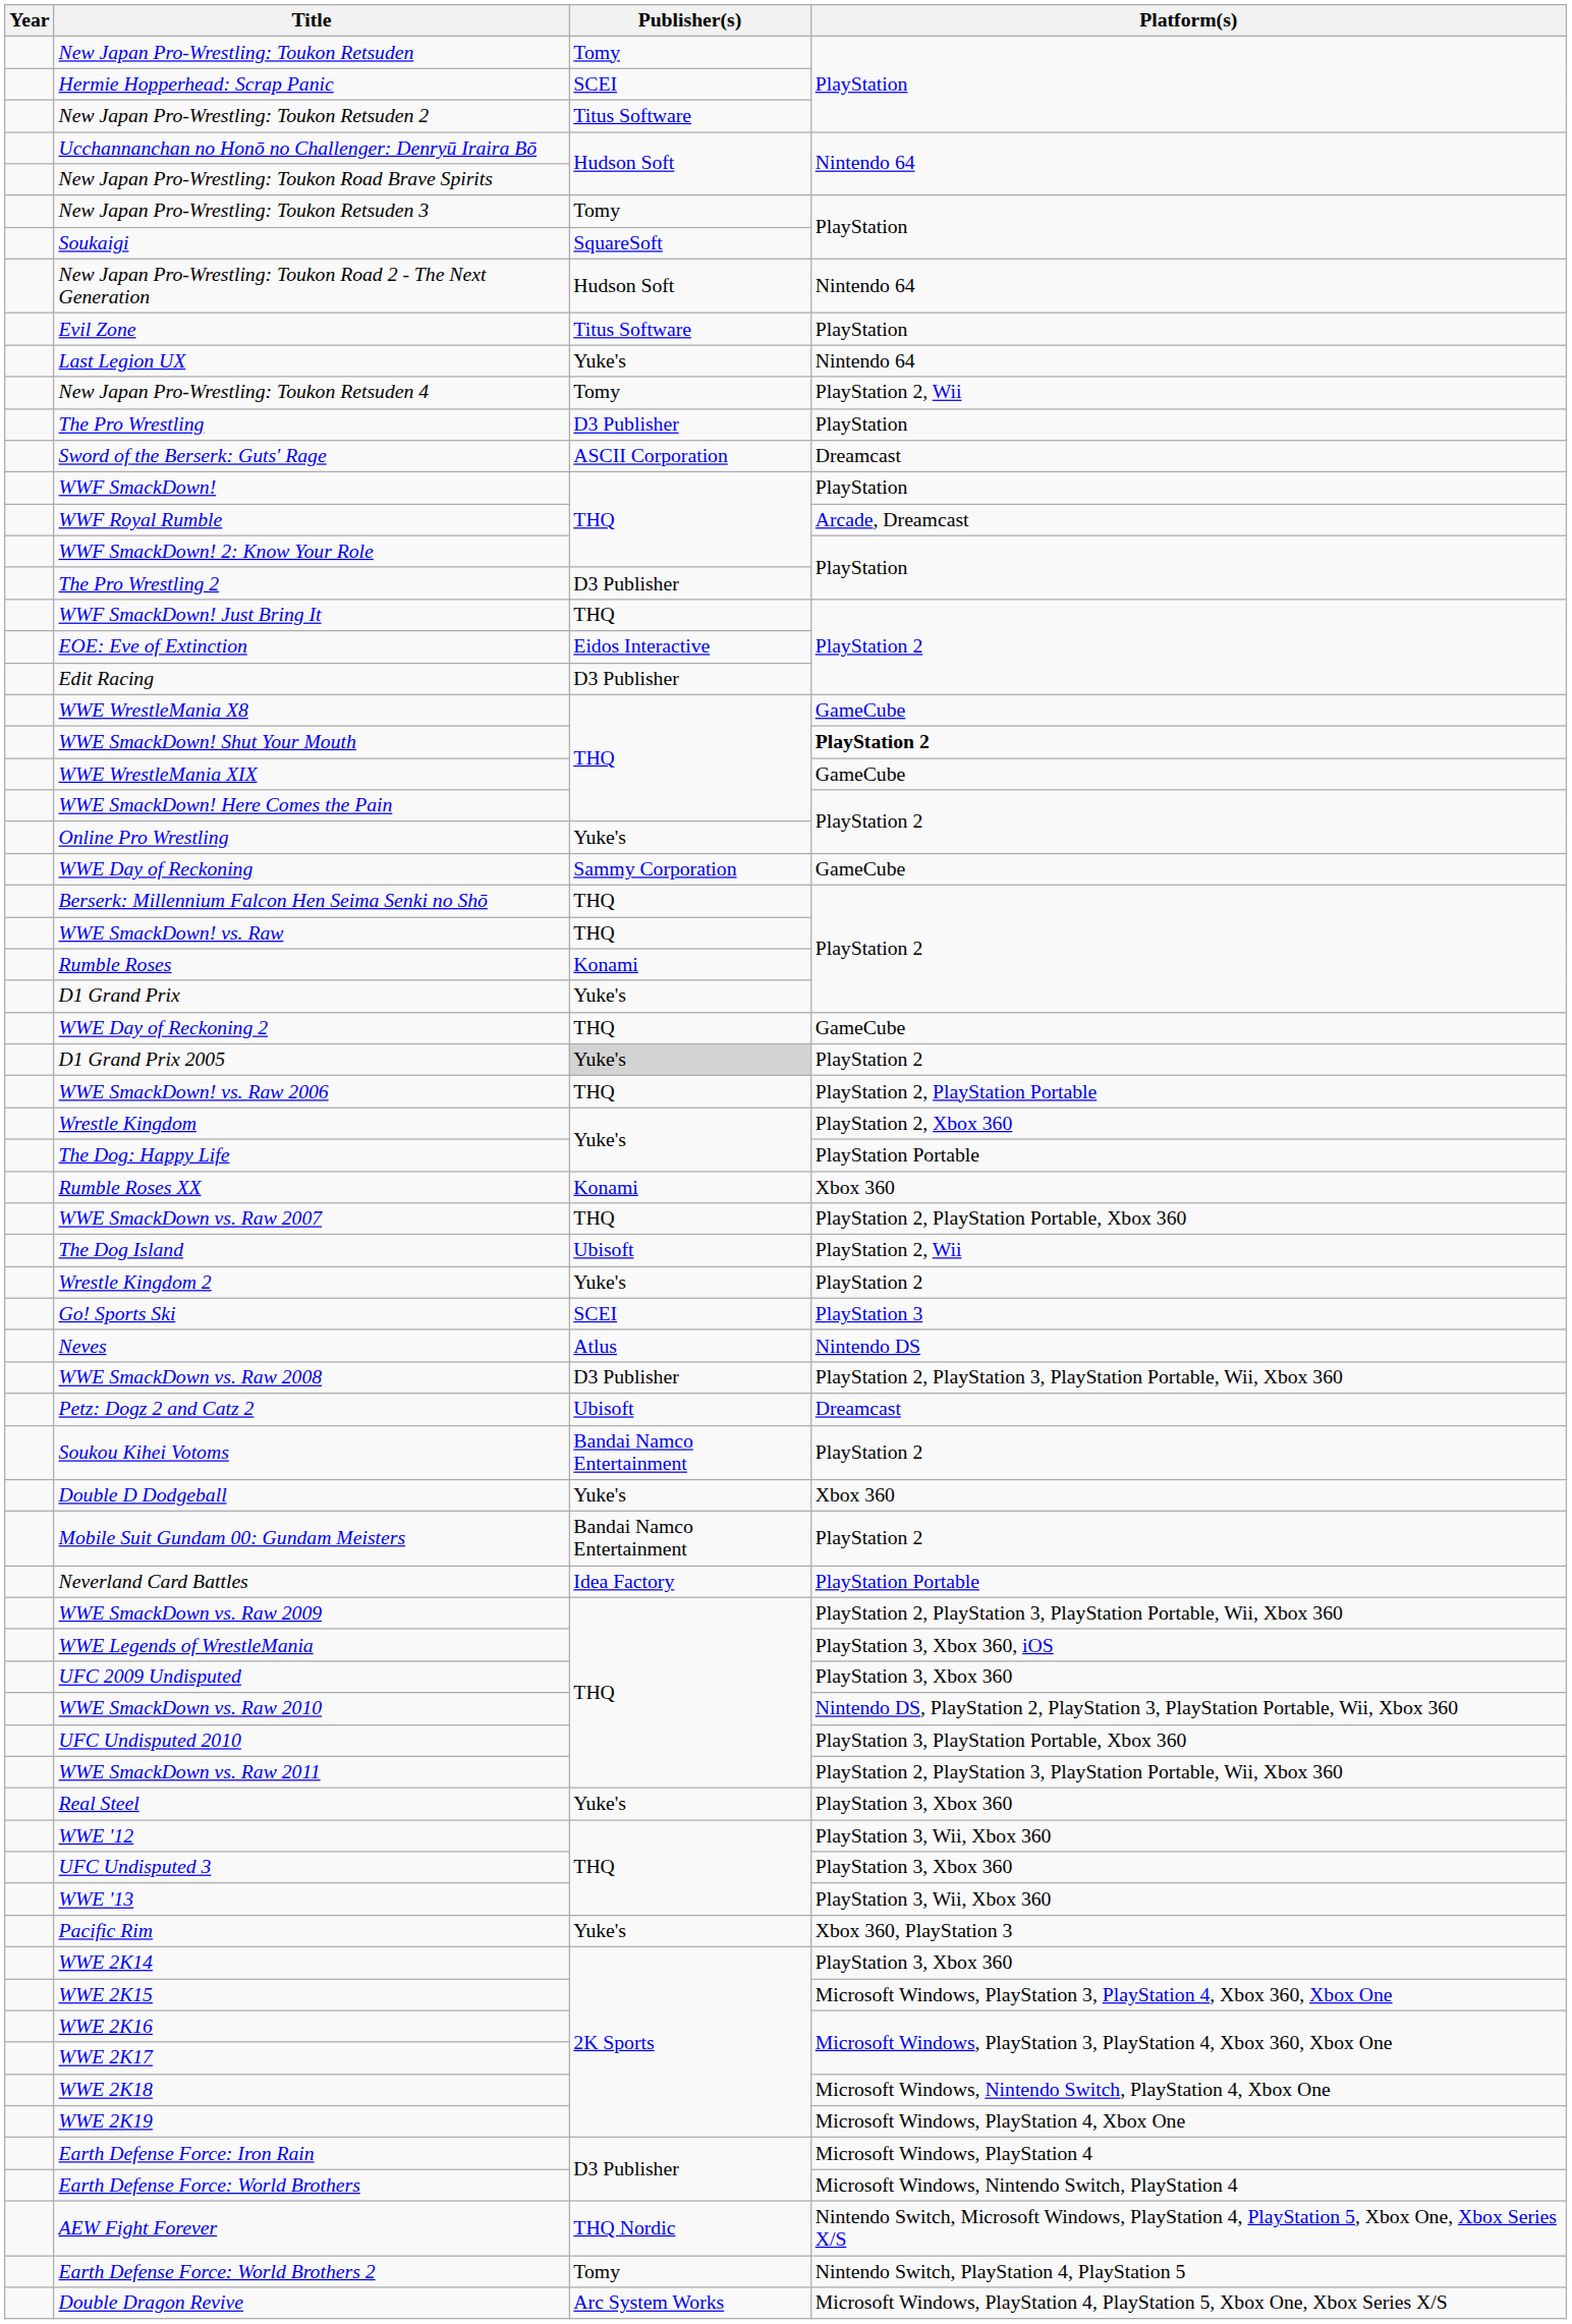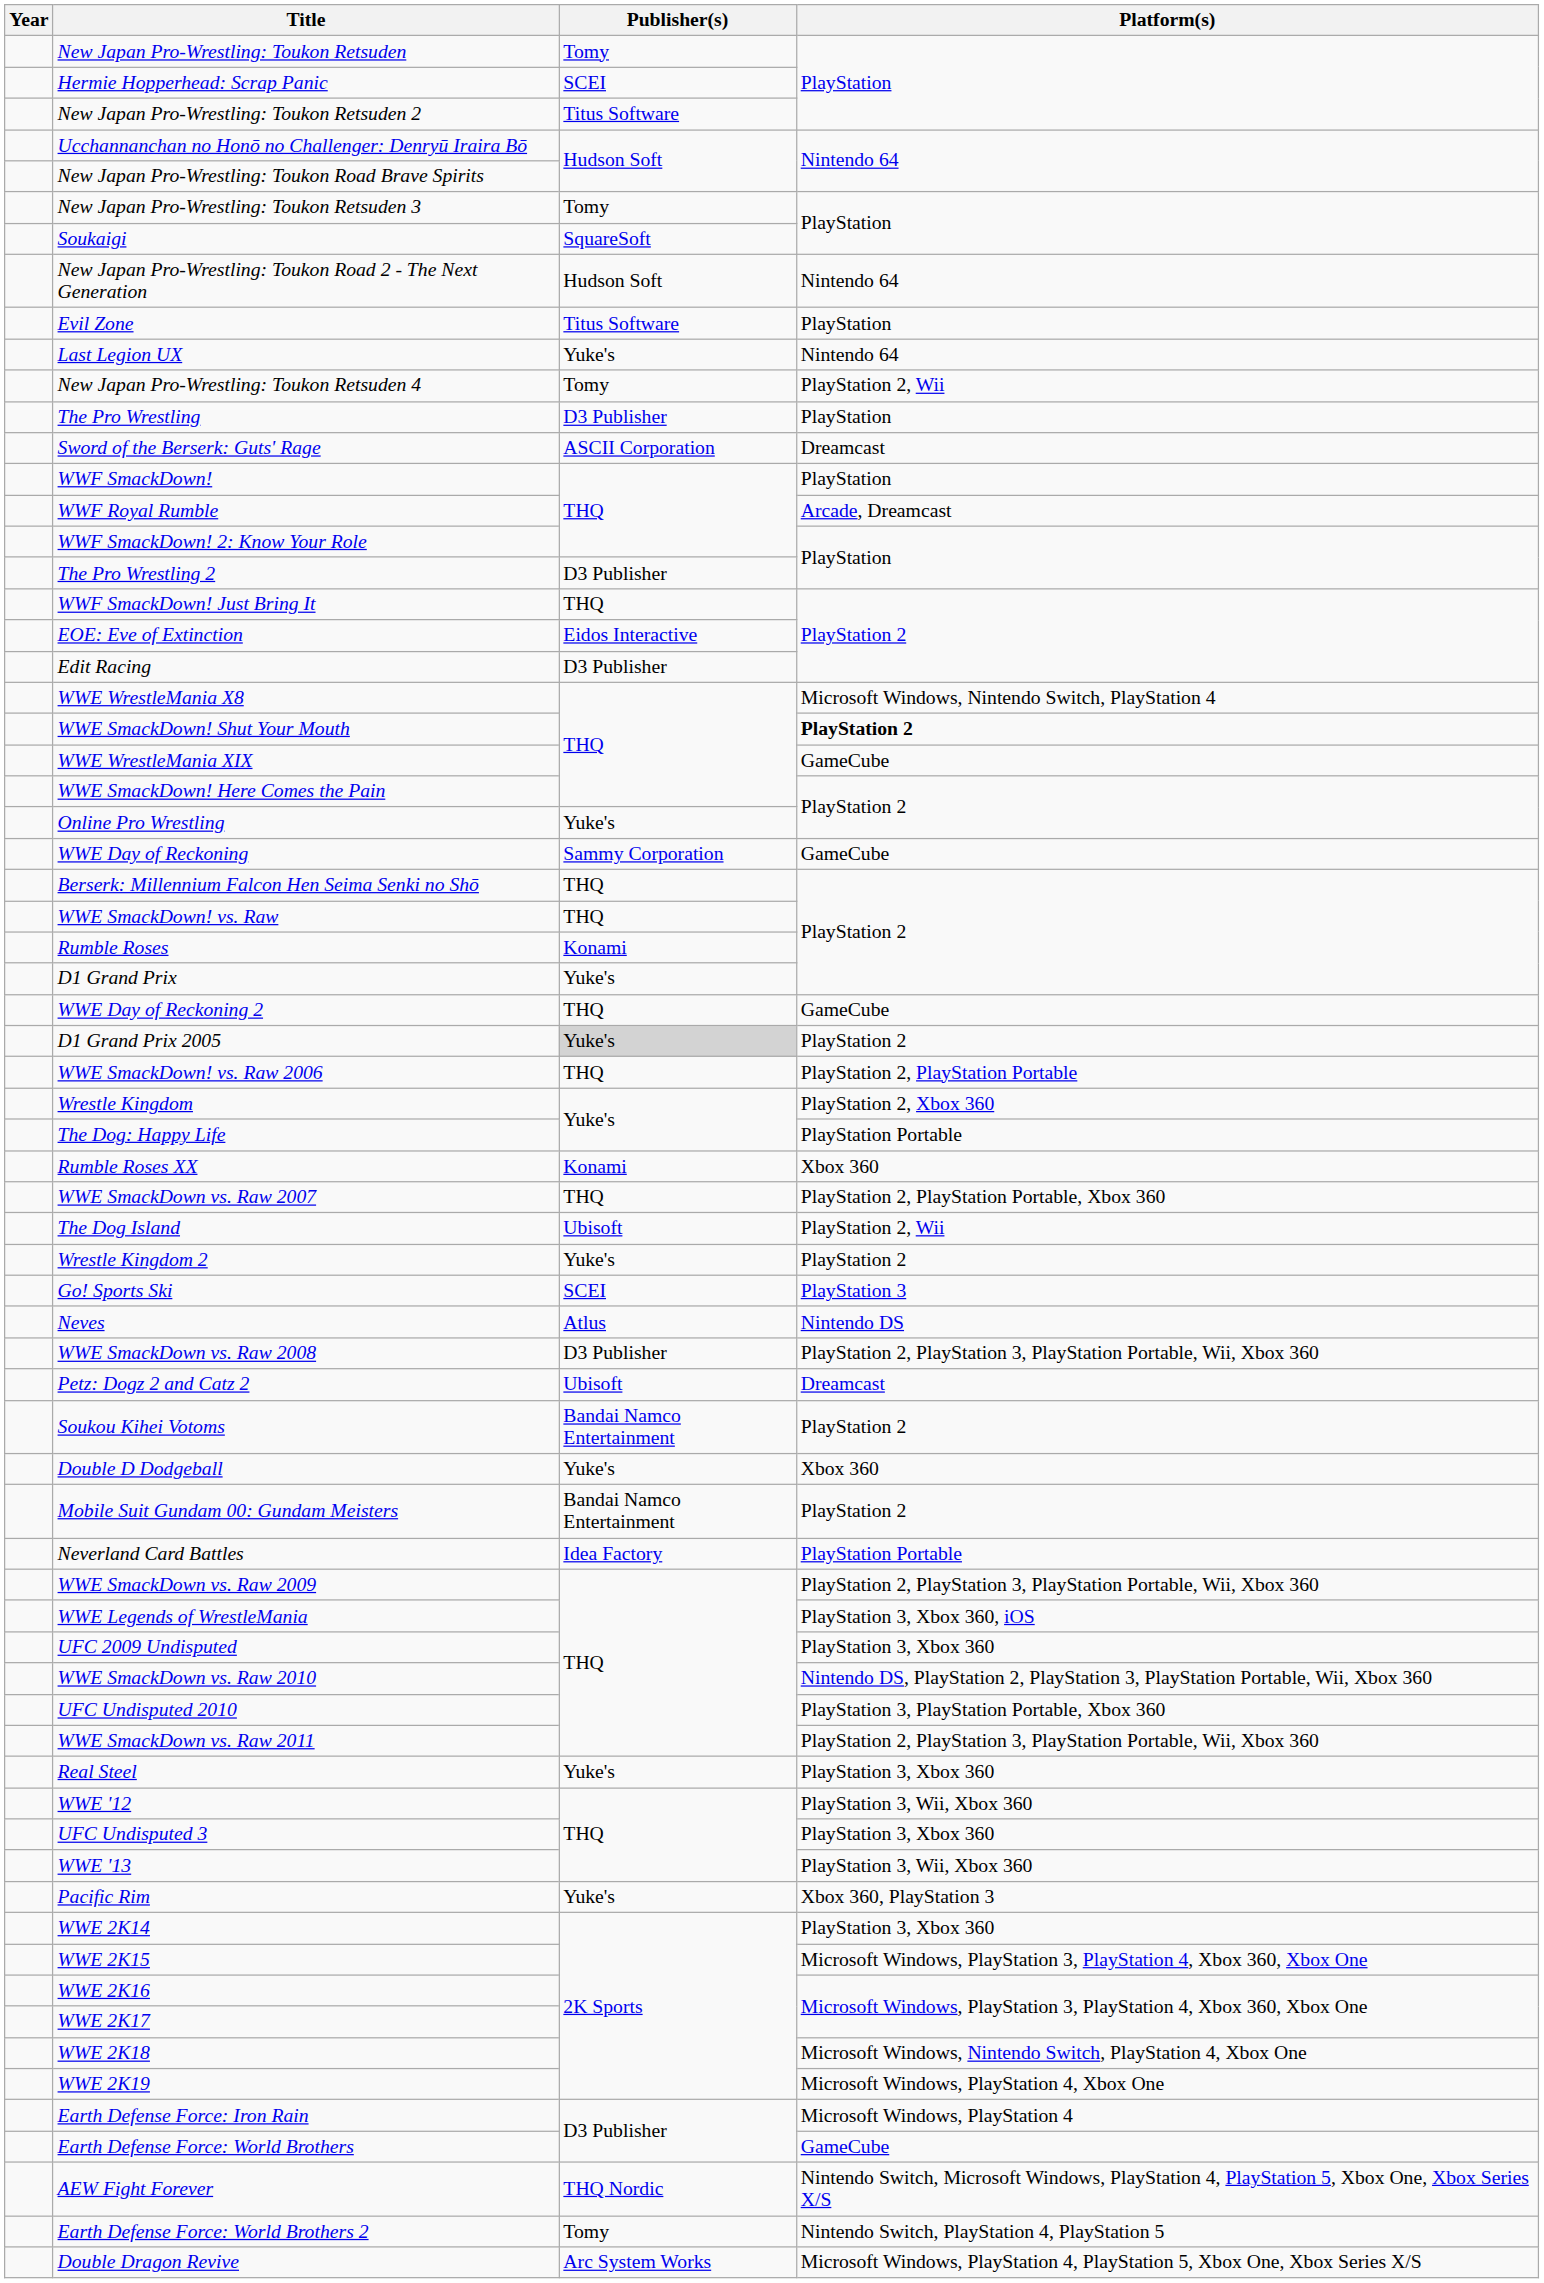 <table class="wikitable sortable">
 <tr>
 <th>Year</th>
 <th>Title</th>
 <th>Publisher(s)</th>
 <th>Platform(s)</th>
 </tr>
 <tr>
 <td></td>
 <td><em><a href='#'>New Japan Pro-Wrestling: Toukon Retsuden</a></em></td>
 <td><a href='#'>Tomy</a></td>
 <td rowspan="3"><a href='#'>PlayStation</a></td>
 </tr>
 <tr>
 <td></td>
 <td><em><a href='#'>Hermie Hopperhead: Scrap Panic</a></em></td>
 <td><a href='#'>SCEI</a></td>
 </tr>
 <tr>
 <td></td>
 <td><em>New Japan Pro-Wrestling: Toukon Retsuden 2</em></td>
 <td><a href='#'>Titus Software</a></td>
 </tr>
 <tr>
 <td></td>
 <td><em><a href='#'>Ucchannanchan no Honō no Challenger: Denryū Iraira Bō</a></em></td>
 <td rowspan="2"><a href='#'>Hudson Soft</a></td>
 <td rowspan="2"><a href='#'>Nintendo 64</a></td>
 </tr>
 <tr>
 <td></td>
 <td><em>New Japan Pro-Wrestling: Toukon Road Brave Spirits</em></td>
 </tr>
 <tr>
 <td></td>
 <td><em>New Japan Pro-Wrestling: Toukon Retsuden 3</em></td>
 <td>Tomy</td>
 <td rowspan="2">PlayStation</td>
 </tr>
 <tr>
 <td></td>
 <td><em><a href='#'>Soukaigi</a></em></td>
 <td><a href='#'>SquareSoft</a></td>
 </tr>
 <tr>
 <td></td>
 <td><em>New Japan Pro-Wrestling:  Toukon Road 2 - The Next Generation</em></td>
 <td>Hudson Soft</td>
 <td>Nintendo 64</td>
 </tr>
 <tr>
 <td></td>
 <td><em><a href='#'>Evil Zone</a></em></td>
 <td><a href='#'>Titus Software</a></td>
 <td>PlayStation</td>
 </tr>
 <tr>
 <td></td>
 <td><em><a href='#'>Last Legion UX</a></em></td>
 <td>Yuke's</td>
 <td>Nintendo 64</td>
 </tr>
 <tr>
 <td></td>
 <td><em>New Japan Pro-Wrestling: Toukon Retsuden 4</em></td>
 <td>Tomy</td>
 <td>PlayStation 2, <a href='#'>Wii</a></td>
 </tr>
 <tr>
 <td></td>
 <td><em><a href='#'>The Pro Wrestling</a></em></td>
 <td><a href='#'>D3 Publisher</a></td>
 <td>PlayStation</td>
 </tr>
 <tr>
 <td></td>
 <td><em><a href='#'>Sword of the Berserk: Guts' Rage</a></em></td>
 <td><a href='#'>ASCII Corporation</a></td>
 <td>Dreamcast</td>
 </tr>
 <tr>
 <td></td>
 <td><em><a href='#'>WWF SmackDown!</a></em></td>
 <td rowspan="3"><a href='#'>THQ</a></td>
 <td>PlayStation</td>
 </tr>
 <tr>
 <td></td>
 <td><em><a href='#'>WWF Royal Rumble</a></em></td>
 <td><a href='#'>Arcade</a>, Dreamcast</td>
 </tr>
 <tr>
 <td></td>
 <td><em><a href='#'>WWF SmackDown! 2: Know Your Role</a></em></td>
 <td rowspan="2">PlayStation</td>
 </tr>
 <tr>
 <td></td>
 <td><em><a href='#'>The Pro Wrestling 2</a></em></td>
 <td>D3 Publisher</td>
 </tr>
 <tr>
 <td></td>
 <td><em><a href='#'>WWF SmackDown! Just Bring It</a></em></td>
 <td>THQ</td>
 <td rowspan="3"><a href='#'>PlayStation 2</a></td>
 </tr>
 <tr>
 <td></td>
 <td><em><a href='#'>EOE: Eve of Extinction</a></em></td>
 <td><a href='#'>Eidos Interactive</a></td>
 </tr>
 <tr>
 <td></td>
 <td><em>Edit Racing</em></td>
 <td>D3 Publisher</td>
 </tr>
 <tr>
 <td></td>
 <td><em><a href='#'>WWE WrestleMania X8</a></em></td>
 <td rowspan="4"><a href='#'>THQ</a></td>
-<td><a href='#'>GameCube</a></td>
+<td>Microsoft Windows, Nintendo Switch, PlayStation 4</td>
 </tr>
 <tr>
 <td></td>
 <td><em><a href='#'>WWE SmackDown! Shut Your Mouth</a></em></td>
 <td><strong>PlayStation 2</strong></td>
 </tr>
 <tr>
 <td></td>
 <td><em><a href='#'>WWE WrestleMania XIX</a></em></td>
 <td>GameCube</td>
 </tr>
 <tr>
 <td></td>
 <td><em><a href='#'>WWE SmackDown! Here Comes the Pain</a></em></td>
 <td rowspan="2">PlayStation 2</td>
 </tr>
 <tr>
 <td></td>
 <td><em><a href='#'>Online Pro Wrestling</a></em></td>
 <td>Yuke's</td>
 </tr>
 <tr>
 <td></td>
 <td><em><a href='#'>WWE Day of Reckoning</a></em></td>
 <td><a href='#'>Sammy Corporation</a></td>
 <td>GameCube</td>
 </tr>
 <tr>
 <td></td>
 <td><em><a href='#'>Berserk: Millennium Falcon Hen Seima Senki no Shō</a></em></td>
 <td>THQ</td>
 <td rowspan="4">PlayStation 2</td>
 </tr>
 <tr>
 <td></td>
 <td><em><a href='#'>WWE SmackDown! vs. Raw</a></em></td>
 <td>THQ</td>
 </tr>
 <tr>
 <td></td>
 <td><em><a href='#'>Rumble Roses</a></em></td>
 <td><a href='#'>Konami</a></td>
 </tr>
 <tr>
 <td></td>
 <td><em>D1 Grand Prix</em></td>
 <td>Yuke's</td>
 </tr>
 <tr>
 <td></td>
 <td><em><a href='#'>WWE Day of Reckoning 2</a></em></td>
 <td>THQ</td>
 <td>GameCube</td>
 </tr>
 <tr>
 <td></td>
 <td><em>D1 Grand Prix 2005</em></td>
 <td style="background: lightgrey;">Yuke's</td>
 <td>PlayStation 2</td>
 </tr>
 <tr>
 <td></td>
 <td><em><a href='#'>WWE SmackDown! vs. Raw 2006</a></em></td>
 <td>THQ</td>
 <td>PlayStation 2, <a href='#'>PlayStation Portable</a></td>
 </tr>
 <tr>
 <td></td>
 <td><em><a href='#'>Wrestle Kingdom</a></em></td>
 <td rowspan="2">Yuke's</td>
 <td>PlayStation 2, <a href='#'>Xbox 360</a></td>
 </tr>
 <tr>
 <td></td>
 <td><em><a href='#'>The Dog: Happy Life</a></em></td>
 <td>PlayStation Portable</td>
 </tr>
 <tr>
 <td></td>
 <td><em><a href='#'>Rumble Roses XX</a></em></td>
 <td><a href='#'>Konami</a></td>
 <td>Xbox 360</td>
 </tr>
 <tr>
 <td></td>
 <td><em><a href='#'>WWE SmackDown vs. Raw 2007</a></em></td>
 <td>THQ</td>
 <td>PlayStation 2, PlayStation Portable, Xbox 360</td>
 </tr>
 <tr>
 <td></td>
 <td><em><a href='#'>The Dog Island</a></em></td>
 <td><a href='#'>Ubisoft</a></td>
 <td>PlayStation 2, <a href='#'>Wii</a></td>
 </tr>
 <tr>
 <td></td>
 <td><em><a href='#'>Wrestle Kingdom 2</a></em></td>
 <td>Yuke's</td>
 <td>PlayStation 2</td>
 </tr>
 <tr>
 <td></td>
 <td><em><a href='#'>Go! Sports Ski</a></em></td>
 <td><a href='#'>SCEI</a></td>
 <td><a href='#'>PlayStation 3</a></td>
 </tr>
 <tr>
 <td></td>
 <td><em><a href='#'>Neves</a></em></td>
 <td><a href='#'>Atlus</a></td>
 <td><a href='#'>Nintendo DS</a></td>
 </tr>
 <tr>
 <td></td>
 <td><em><a href='#'>WWE SmackDown vs. Raw 2008</a></em></td>
 <td>D3 Publisher</td>
 <td>PlayStation 2, PlayStation 3, PlayStation Portable, Wii, Xbox 360</td>
 </tr>
 <tr>
 <td></td>
 <td><em><a href='#'>Petz: Dogz 2 and Catz 2</a></em></td>
 <td><a href='#'>Ubisoft</a></td>
 <td><a href='#'>Dreamcast</a></td>
 </tr>
 <tr>
 <td></td>
 <td><em><a href='#'>Soukou Kihei Votoms</a></em></td>
 <td><a href='#'>Bandai Namco Entertainment</a></td>
 <td>PlayStation 2</td>
 </tr>
 <tr>
 <td></td>
 <td><em><a href='#'>Double D Dodgeball</a></em></td>
 <td>Yuke's</td>
 <td>Xbox 360</td>
 </tr>
 <tr>
 <td></td>
 <td><em><a href='#'>Mobile Suit Gundam 00: Gundam Meisters</a></em></td>
 <td>Bandai Namco Entertainment</td>
 <td>PlayStation 2</td>
 </tr>
 <tr>
 <td></td>
 <td><em>Neverland Card Battles</em></td>
 <td><a href='#'>Idea Factory</a></td>
 <td><a href='#'>PlayStation Portable</a></td>
 </tr>
 <tr>
 <td></td>
 <td><em><a href='#'>WWE SmackDown vs. Raw 2009</a></em></td>
 <td rowspan="6">THQ</td>
 <td>PlayStation 2, PlayStation 3, PlayStation Portable, Wii, Xbox 360</td>
 </tr>
 <tr>
 <td></td>
 <td><em><a href='#'>WWE Legends of WrestleMania</a></em></td>
 <td>PlayStation 3, Xbox 360, <a href='#'>iOS</a></td>
 </tr>
 <tr>
 <td></td>
 <td><em><a href='#'>UFC 2009 Undisputed</a></em></td>
 <td>PlayStation 3, Xbox 360</td>
 </tr>
 <tr>
 <td></td>
 <td><em><a href='#'>WWE SmackDown vs. Raw 2010</a></em></td>
 <td><a href='#'>Nintendo DS</a>, PlayStation 2, PlayStation 3, PlayStation Portable, Wii, Xbox 360</td>
 </tr>
 <tr>
 <td></td>
 <td><em><a href='#'>UFC Undisputed 2010</a></em></td>
 <td>PlayStation 3, PlayStation Portable, Xbox 360</td>
 </tr>
 <tr>
 <td></td>
 <td><em><a href='#'>WWE SmackDown vs. Raw 2011</a></em></td>
 <td>PlayStation 2, PlayStation 3, PlayStation Portable, Wii, Xbox 360</td>
 </tr>
 <tr>
 <td></td>
 <td><em><a href='#'>Real Steel</a></em></td>
 <td>Yuke's</td>
 <td>PlayStation 3, Xbox 360</td>
 </tr>
 <tr>
 <td></td>
 <td><em><a href='#'>WWE '12</a></em></td>
 <td rowspan="3">THQ</td>
 <td>PlayStation 3, Wii, Xbox 360</td>
 </tr>
 <tr>
 <td></td>
 <td><em><a href='#'>UFC Undisputed 3</a></em></td>
 <td>PlayStation 3, Xbox 360</td>
 </tr>
 <tr>
 <td></td>
 <td><em><a href='#'>WWE '13</a></em></td>
 <td>PlayStation 3, Wii, Xbox 360</td>
 </tr>
 <tr>
 <td></td>
 <td><em><a href='#'>Pacific Rim</a></em></td>
 <td>Yuke's</td>
 <td>Xbox 360, PlayStation 3</td>
 </tr>
 <tr>
 <td></td>
 <td><em><a href='#'>WWE 2K14</a></em></td>
 <td rowspan="6"><a href='#'>2K Sports</a></td>
 <td>PlayStation 3, Xbox 360</td>
 </tr>
 <tr>
 <td></td>
 <td><em><a href='#'>WWE 2K15</a></em></td>
 <td>Microsoft Windows, PlayStation 3, <a href='#'>PlayStation 4</a>, Xbox 360, <a href='#'>Xbox One</a></td>
 </tr>
 <tr>
 <td></td>
 <td><em><a href='#'>WWE 2K16</a></em></td>
 <td rowspan="2"><a href='#'>Microsoft Windows</a>, PlayStation 3, PlayStation 4, Xbox 360, Xbox One</td>
 </tr>
 <tr>
 <td></td>
 <td><em><a href='#'>WWE 2K17</a></em></td>
 </tr>
 <tr>
 <td></td>
 <td><em><a href='#'>WWE 2K18</a></em></td>
 <td>Microsoft Windows, <a href='#'>Nintendo Switch</a>, PlayStation 4, Xbox One</td>
 </tr>
 <tr>
 <td></td>
 <td><em><a href='#'>WWE 2K19</a></em></td>
 <td>Microsoft Windows, PlayStation 4, Xbox One</td>
 </tr>
 <tr>
 <td></td>
 <td><em><a href='#'>Earth Defense Force: Iron Rain</a></em></td>
 <td rowspan="2">D3 Publisher</td>
 <td>Microsoft Windows, PlayStation 4</td>
 </tr>
 <tr>
 <td></td>
 <td><em><a href='#'>Earth Defense Force: World Brothers</a></em></td>
-<td>Microsoft Windows, Nintendo Switch, PlayStation 4</td>
+<td><a href='#'>GameCube</a></td>
 </tr>
 <tr>
 <td></td>
 <td><em><a href='#'>AEW Fight Forever</a></em></td>
 <td><a href='#'>THQ Nordic</a></td>
 <td>Nintendo Switch, Microsoft Windows, PlayStation 4, <a href='#'>PlayStation 5</a>, Xbox One, <a href='#'>Xbox Series X/S</a></td>
 </tr>
 <tr>
 <td></td>
 <td><em><a href='#'>Earth Defense Force: World Brothers 2</a></em></td>
 <td>Tomy</td>
 <td>Nintendo Switch, PlayStation 4, PlayStation 5</td>
 </tr>
 <tr>
 <td></td>
 <td><em><a href='#'>Double Dragon Revive</a></em></td>
 <td><a href='#'>Arc System Works</a></td>
 <td>Microsoft Windows, PlayStation 4, PlayStation 5, Xbox One, Xbox Series X/S</td>
 </tr>
 </table>
